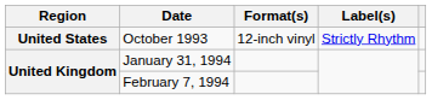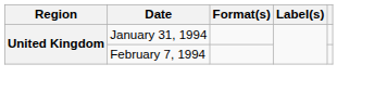 <table class="wikitable plainrowheaders">
 <tr>
 <th scope="col">Region</th>
 <th scope="col">Date</th>
 <th scope="col">Format(s)</th>
 <th scope="col">Label(s)</th>
 <th scope="col"></th>
-</tr>
-<tr>
-<th scope="row">United States</th>
-<td>October 1993</td>
-<td>12-inch vinyl</td>
-<td><a href='#'>Strictly Rhythm</a></td>
-<td></td>
 </tr>
 <tr>
 <th scope="row" rowspan="2">United Kingdom</th>
 <td>January 31, 1994</td>
 <td></td>
 <td rowspan="2"></td>
 <td></td>
 </tr>
 <tr>
 <td>February 7, 1994</td>
 <td></td>
 <td></td>
 </tr>
 </table>
